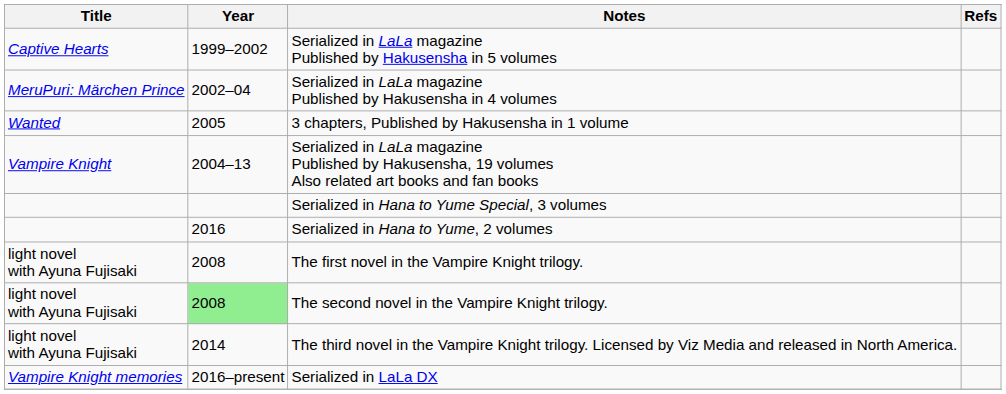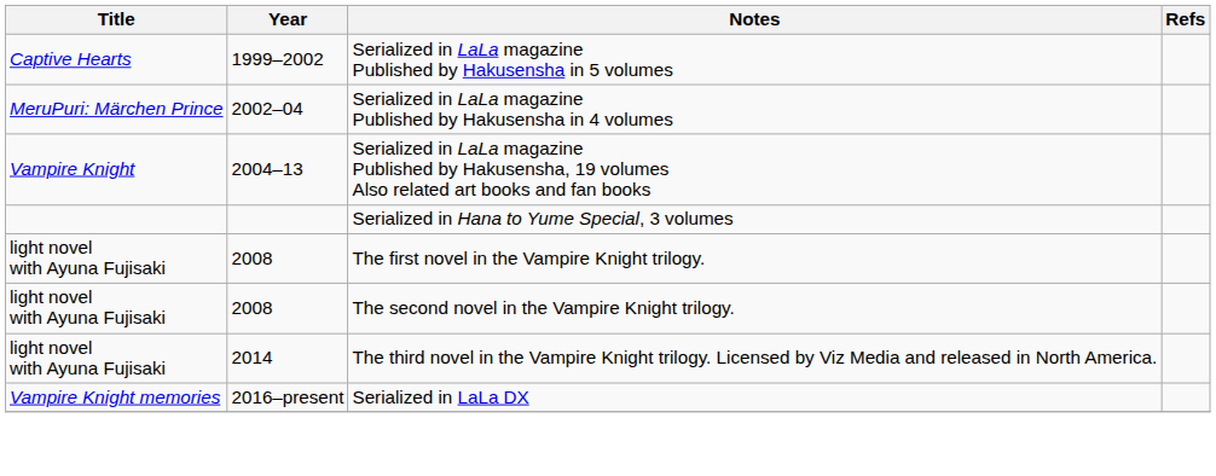 <table class="wikitable sortable">
 <tr>
 <th>Title</th>
 <th>Year</th>
 <th>Notes</th>
 <th>Refs</th>
 </tr>
 <tr>
 <td><em><a href='#'>Captive Hearts</a></em></td>
 <td>1999–2002</td>
 <td>Serialized in <em><a href='#'>LaLa</a></em> magazine<br>Published by <a href='#'>Hakusensha</a> in 5 volumes</td>
 <td></td>
 </tr>
 <tr>
 <td><em><a href='#'>MeruPuri: Märchen Prince</a></em></td>
 <td>2002–04</td>
 <td>Serialized in <em>LaLa</em> magazine<br>Published by Hakusensha in 4 volumes</td>
 <td></td>
 </tr>
 <tr>
-<td><em><a href='#'>Wanted</a></em></td>
-<td>2005</td>
-<td>3 chapters, Published by Hakusensha in 1 volume</td>
-<td></td>
-</tr>
-<tr>
 <td><em><a href='#'>Vampire Knight</a></em></td>
 <td>2004–13</td>
 <td>Serialized in <em>LaLa</em> magazine<br>Published by Hakusensha, 19 volumes<br>Also related art books and fan books</td>
 <td></td>
 </tr>
 <tr>
 <td></td>
 <td></td>
 <td>Serialized in <em>Hana to Yume Special</em>, 3 volumes</td>
 <td></td>
 </tr>
 <tr>
-<td></td>
-<td>2016</td>
-<td>Serialized in <em>Hana to Yume</em>, 2 volumes</td>
-<td></td>
-</tr>
-<tr>
 <td> light novel<br>with Ayuna Fujisaki</td>
 <td>2008</td>
 <td>The first novel in the Vampire Knight trilogy.</td>
 <td></td>
 </tr>
 <tr>
 <td> light novel<br>with Ayuna Fujisaki</td>
-<td style="background: lightgreen;">2008</td>
+<td>2008</td>
 <td>The second novel in the Vampire Knight trilogy.</td>
 <td></td>
 </tr>
 <tr>
 <td> light novel<br>with Ayuna Fujisaki</td>
 <td>2014</td>
 <td>The third novel in the Vampire Knight trilogy. Licensed by Viz Media and released in North America.</td>
 <td></td>
 </tr>
 <tr>
 <td><em><a href='#'>Vampire Knight memories</a></em></td>
 <td>2016–present</td>
 <td>Serialized in <a href='#'>LaLa DX</a></td>
 <td></td>
 </tr>
 <tr>
 </tr>
 </table>
